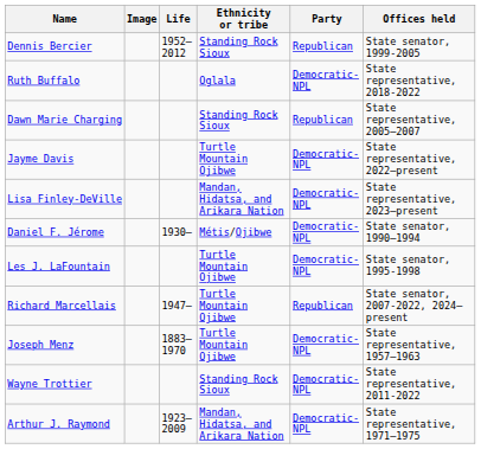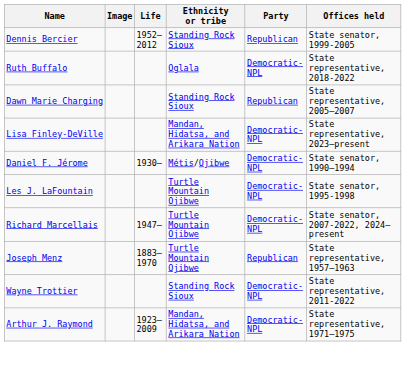 <table class="wikitable">
 <tr>
 <th>Name</th>
 <th>Image</th>
 <th>Life</th>
 <th>Ethnicity<br>or tribe</th>
 <th>Party</th>
 <th>Offices held</th>
 </tr>
 <tr>
 <td style="white-space:nowrap;"><a href='#'>Dennis Bercier</a></td>
 <td></td>
 <td>1952–2012</td>
 <td><a href='#'>Standing Rock Sioux</a></td>
 <td><a href='#'>Republican</a></td>
 <td>State senator, 1999-2005</td>
 </tr>
 <tr>
 <td style="white-space:nowrap;"><a href='#'>Ruth Buffalo</a></td>
 <td></td>
 <td></td>
 <td><a href='#'>Oglala</a></td>
 <td><a href='#'>Democratic-NPL</a></td>
 <td>State representative, 2018-2022</td>
 </tr>
 <tr>
 <td style="white-space:nowrap;"><a href='#'>Dawn Marie Charging</a></td>
 <td></td>
 <td></td>
 <td><a href='#'>Standing Rock Sioux</a></td>
 <td><a href='#'>Republican</a></td>
 <td>State representative, 2005–2007</td>
 </tr>
 <tr>
-<td style="white-space:nowrsp;"><a href='#'>Jayme Davis</a></td>
-<td></td>
-<td></td>
-<td><a href='#'>Turtle Mountain Ojibwe</a></td>
-<td><a href='#'>Democratic-NPL</a></td>
-<td>State representative, 2022–present</td>
-</tr>
-<tr>
 <td style="white-space:nowrsp;"><a href='#'>Lisa Finley-DeVille</a></td>
 <td></td>
 <td></td>
 <td><a href='#'>Mandan, Hidatsa, and Arikara Nation</a></td>
 <td><a href='#'>Democratic-NPL</a></td>
 <td>State representative, 2023–present</td>
 </tr>
 <tr>
 <td style="white-space:nowrap;"><a href='#'>Daniel F. Jérome</a></td>
 <td></td>
 <td>1930–</td>
 <td><a href='#'>Métis</a>/<a href='#'>Ojibwe</a></td>
 <td><a href='#'>Democratic-NPL</a></td>
 <td>State senator, 1990–1994</td>
 </tr>
 <tr>
 <td style="white-space:nowrap;"><a href='#'>Les J. LaFountain</a></td>
 <td></td>
 <td></td>
 <td><a href='#'>Turtle Mountain Ojibwe</a></td>
 <td><a href='#'>Democratic-NPL</a></td>
 <td>State senator, 1995-1998</td>
 </tr>
 <tr>
 <td style="white-space:nowrap;"><a href='#'>Richard Marcellais</a></td>
 <td></td>
 <td>1947–</td>
 <td><a href='#'>Turtle Mountain Ojibwe</a></td>
-<td><a href='#'>Republican</a></td>
+<td><a href='#'>Democratic-NPL</a></td>
 <td>State senator, 2007-2022, 2024–present</td>
 </tr>
 <tr>
 <td style="white-space:nowrap;"><a href='#'>Joseph Menz</a></td>
 <td></td>
 <td>1883–1970</td>
 <td><a href='#'>Turtle Mountain Ojibwe</a></td>
-<td><a href='#'>Democratic-NPL</a></td>
+<td><a href='#'>Republican</a></td>
 <td>State representative, 1957–1963</td>
 </tr>
 <tr>
 <td style="white-space:nowrap;"><a href='#'>Wayne Trottier</a></td>
 <td></td>
 <td></td>
 <td><a href='#'>Standing Rock Sioux</a></td>
 <td><a href='#'>Democratic-NPL</a></td>
 <td>State representative, 2011-2022</td>
 </tr>
 <tr>
 <td style="white-space:nowrap;"><a href='#'>Arthur J. Raymond</a></td>
 <td></td>
 <td>1923–2009</td>
 <td><a href='#'>Mandan, Hidatsa, and Arikara Nation</a></td>
 <td><a href='#'>Democratic-NPL</a></td>
 <td>State representative, 1971–1975</td>
 </tr>
 </table>
